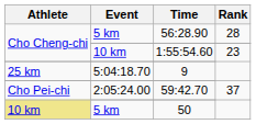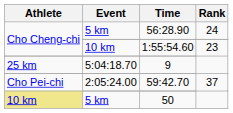 <table class=wikitable style="font-size:90%;">
 <tr>
 <th>Athlete</th>
 <th>Event</th>
 <th>Time</th>
 <th>Rank</th>
 </tr>
 <tr style="text-align:center">
 <td style="text-align:left" rowspan=3><a href='#'>Cho Cheng-chi</a></td>
 <td style="text-align:left"><a href='#'>5 km</a></td>
 <td>56:28.90</td>
-<td>28</td>
+<td>24</td>
 </tr>
 <tr>
 </tr>
 <tr style="text-align:center">
 <td style="text-align:left"><a href='#'>10 km</a></td>
 <td>1:55:54.60</td>
 <td>23</td>
 </tr>
 <tr>
 </tr>
 <tr style="text-align:center">
 <td style="text-align:left"><a href='#'>25 km</a></td>
 <td>5:04:18.70</td>
 <td>9</td>
 </tr>
 <tr>
 </tr>
 <tr style="text-align:center">
 <td style="text-align:left" rowspan=2><a href='#'>Cho Pei-chi</a></td>
 <td>2:05:24.00</td>
 <td>59:42.70</td>
 <td>37</td>
 </tr>
 <tr>
 </tr>
 <tr style="text-align:center">
 <td style="background: khaki; text-align:left"><a href='#'>10 km</a></td>
 <td style="text-align:left"><a href='#'>5 km</a></td>
 <td>50</td>
 </tr>
 </table>
